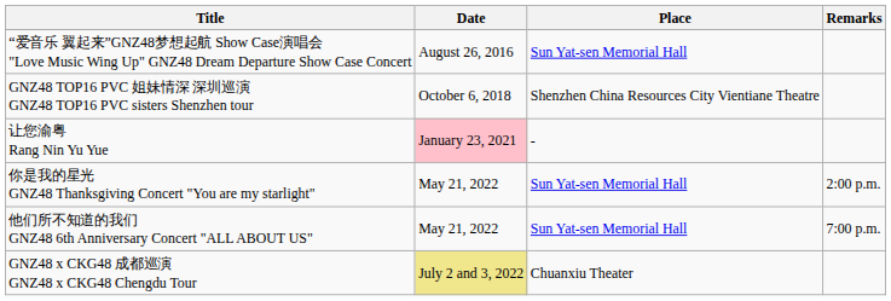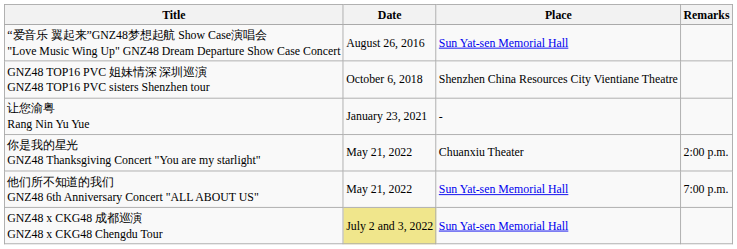 <table class="wikitable" style="font-size:small;">
 <tr>
 <th>Title</th>
 <th>Date</th>
 <th>Place</th>
 <th>Remarks</th>
 </tr>
 <tr align="center" bgcolor="#C0C0C0">
 </tr>
 <tr>
 <td>“爱音乐 翼起来”GNZ48梦想起航 Show Case演唱会 <br> "Love Music Wing Up" GNZ48 Dream Departure Show Case Concert</td>
 <td>August 26, 2016</td>
 <td><a href='#'>Sun Yat-sen Memorial Hall</a></td>
 <td></td>
 </tr>
 <tr>
 <td>GNZ48 TOP16 PVC 姐妹情深 深圳巡演 <br> GNZ48 TOP16 PVC sisters Shenzhen tour</td>
 <td>October 6, 2018</td>
 <td>Shenzhen China Resources City Vientiane Theatre</td>
 <td></td>
 </tr>
 <tr>
 <td>让您渝粤 <br> Rang Nin Yu Yue</td>
-<td style="background: pink;">January 23, 2021</td>
+<td>January 23, 2021</td>
 <td>-</td>
 <td></td>
 </tr>
 <tr>
 <td>你是我的星光 <br> GNZ48 Thanksgiving Concert "You are my starlight"</td>
 <td>May 21, 2022</td>
-<td><a href='#'>Sun Yat-sen Memorial Hall</a></td>
+<td>Chuanxiu Theater</td>
 <td>2:00 p.m.</td>
 </tr>
 <tr>
 <td>他们所不知道的我们 <br> GNZ48 6th Anniversary Concert "ALL ABOUT US"</td>
 <td>May 21, 2022</td>
 <td><a href='#'>Sun Yat-sen Memorial Hall</a></td>
 <td>7:00 p.m.</td>
 </tr>
 <tr>
 <td>GNZ48 x CKG48 成都巡演 <br> GNZ48 x CKG48 Chengdu Tour</td>
 <td style="background: khaki;">July 2 and 3, 2022</td>
-<td>Chuanxiu Theater</td>
+<td><a href='#'>Sun Yat-sen Memorial Hall</a></td>
 <td></td>
 </tr>
 </table>
